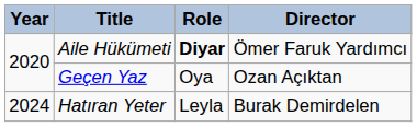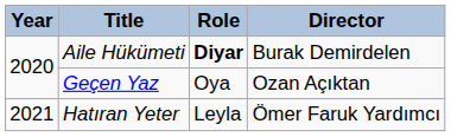 <table class="wikitable">
 <tr>
 <th style="background:#B0C4DE;">Year</th>
 <th style="background:#B0C4DE;">Title</th>
 <th style="background:#B0C4DE;">Role</th>
 <th style="background:#B0C4DE;">Director</th>
 </tr>
 <tr>
 <td rowspan="2">2020</td>
 <td><em>Aile Hükümeti</em></td>
 <td><strong>Diyar</strong></td>
-<td>Ömer Faruk Yardımcı</td>
+<td>Burak Demirdelen</td>
 </tr>
 <tr>
 <td><em><a href='#'>Geçen Yaz</a></em></td>
 <td>Oya</td>
 <td>Ozan Açıktan</td>
 </tr>
 <tr>
-<td>2024</td>
+<td>2021</td>
 <td><em>Hatıran Yeter</em></td>
 <td>Leyla</td>
-<td>Burak Demirdelen</td>
+<td>Ömer Faruk Yardımcı</td>
 </tr>
 </table>
